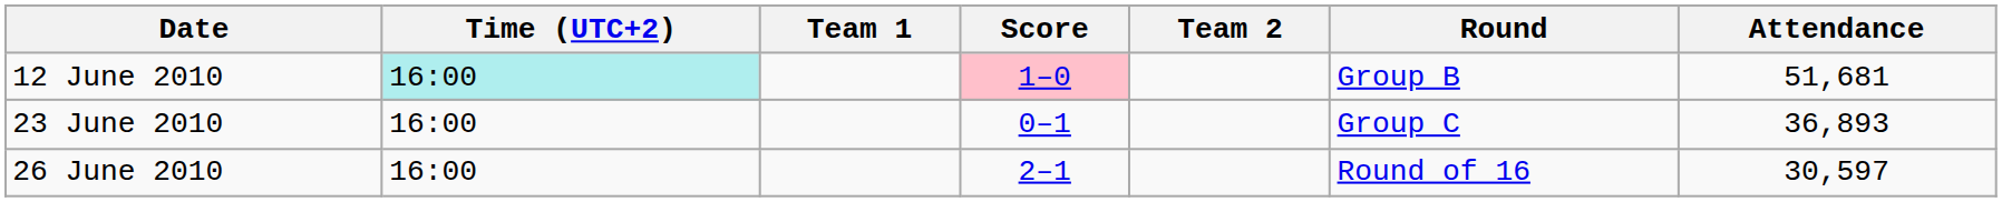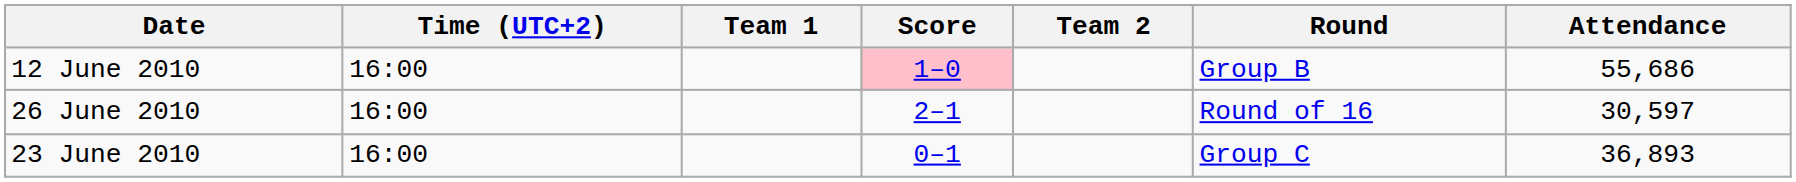 <table class="wikitable" width="70%">
 <tr>
 <th>Date</th>
 <th>Time (<a href='#'>UTC+2</a>)</th>
 <th>Team 1</th>
 <th>Score</th>
 <th>Team 2</th>
 <th>Round</th>
 <th>Attendance</th>
 </tr>
 <tr>
 <td>12 June 2010</td>
-<td style="background: paleturquoise;">16:00</td>
+<td>16:00</td>
 <td></td>
 <td align="center" style="background: pink;"><a href='#'>1–0</a></td>
 <td></td>
 <td><a href='#'>Group B</a></td>
-<td align="center">51,681</td>
+<td align="center">55,686</td>
+</tr>
+<tr>
+<td>26 June 2010</td>
+<td>16:00</td>
+<td></td>
+<td align="center"><a href='#'>2–1</a></td>
+<td></td>
+<td><a href='#'>Round of 16</a></td>
+<td align="center">30,597</td>
 </tr>
 <tr>
 <td>23 June 2010</td>
 <td>16:00</td>
 <td></td>
 <td align="center"><a href='#'>0–1</a></td>
 <td></td>
 <td><a href='#'>Group C</a></td>
 <td align="center">36,893</td>
 </tr>
-<tr>
-<td>26 June 2010</td>
-<td>16:00</td>
-<td></td>
-<td align="center"><a href='#'>2–1</a></td>
-<td></td>
-<td><a href='#'>Round of 16</a></td>
-<td align="center">30,597</td>
-</tr>
 </table>
